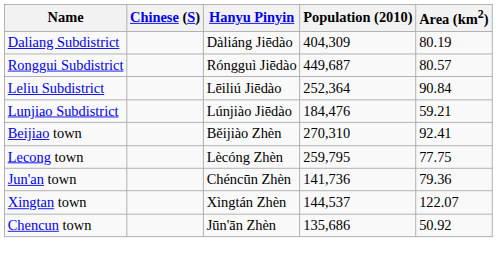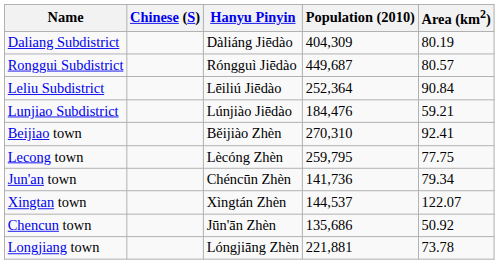 <table class="wikitable">
 <tr>
 <th>Name</th>
 <th><a href='#'>Chinese</a> (<a href='#'>S</a>)</th>
 <th><a href='#'>Hanyu Pinyin</a></th>
 <th>Population (2010)</th>
 <th>Area (km<sup>2</sup>)</th>
 </tr>
 <tr>
 <td><a href='#'>Daliang Subdistrict</a></td>
 <td></td>
 <td>Dàliáng Jiēdào</td>
 <td>404,309</td>
 <td>80.19</td>
 </tr>
 <tr>
 <td><a href='#'>Ronggui Subdistrict</a></td>
 <td></td>
 <td>Róngguì Jiēdào</td>
 <td>449,687</td>
 <td>80.57</td>
 </tr>
 <tr>
 <td><a href='#'>Leliu Subdistrict</a></td>
 <td></td>
 <td>Lēiliú Jiēdào</td>
 <td>252,364</td>
 <td>90.84</td>
 </tr>
 <tr>
 <td><a href='#'>Lunjiao Subdistrict</a></td>
 <td></td>
 <td>Lúnjiào Jiēdào</td>
 <td>184,476</td>
 <td>59.21</td>
 </tr>
 <tr>
 <td><a href='#'>Beijiao</a> town</td>
 <td></td>
 <td>Běijiào Zhèn</td>
 <td>270,310</td>
 <td>92.41</td>
 </tr>
 <tr>
 <td><a href='#'>Lecong</a> town</td>
 <td></td>
 <td>Lècóng Zhèn</td>
 <td>259,795</td>
 <td>77.75</td>
 </tr>
 <tr>
 <td><a href='#'>Jun'an</a> town</td>
 <td></td>
 <td>Chéncūn Zhèn</td>
 <td>141,736</td>
-<td>79.36</td>
+<td>79.34</td>
 </tr>
 <tr>
 <td><a href='#'>Xingtan</a> town</td>
 <td></td>
 <td>Xìngtán Zhèn</td>
 <td>144,537</td>
 <td>122.07</td>
 </tr>
 <tr>
 <td><a href='#'>Chencun</a> town</td>
 <td></td>
 <td>Jūn'ān Zhèn</td>
 <td>135,686</td>
 <td>50.92</td>
 </tr>
+<tr>
+<td><a href='#'>Longjiang</a> town</td>
+<td></td>
+<td>Lóngjiāng Zhèn</td>
+<td>221,881</td>
+<td>73.78</td>
+</tr>
 </table>
